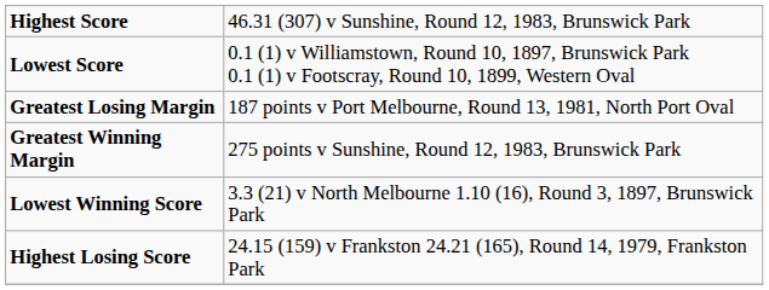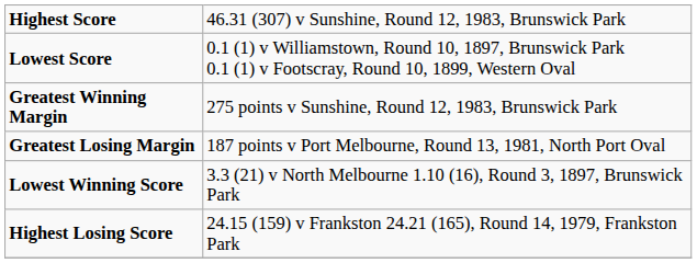 <table class="wikitable">
 <tr>
 <td><strong>Highest Score</strong></td>
 <td>46.31 (307) v Sunshine, Round 12, 1983, Brunswick Park</td>
 </tr>
 <tr>
 <td><strong>Lowest Score</strong></td>
 <td>0.1 (1) v Williamstown, Round 10, 1897, Brunswick Park<br>0.1 (1) v Footscray, Round 10, 1899, Western Oval</td>
 </tr>
 <tr>
+<td><strong>Greatest Winning Margin</strong></td>
+<td>275 points v Sunshine, Round 12, 1983, Brunswick Park</td>
+</tr>
+<tr>
 <td><strong>Greatest Losing Margin</strong></td>
 <td>187 points v Port Melbourne, Round 13, 1981, North Port Oval</td>
-</tr>
-<tr>
-<td><strong>Greatest Winning Margin</strong></td>
-<td>275 points v Sunshine, Round 12, 1983, Brunswick Park</td>
 </tr>
 <tr>
 <td><strong>Lowest Winning Score</strong></td>
 <td>3.3 (21) v North Melbourne 1.10 (16), Round 3, 1897, Brunswick Park</td>
 </tr>
 <tr>
 <td><strong>Highest Losing Score</strong></td>
 <td>24.15 (159) v Frankston 24.21 (165), Round 14, 1979, Frankston Park</td>
 </tr>
 <tr>
 </tr>
 </table>
